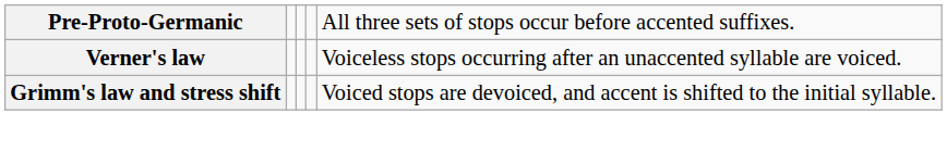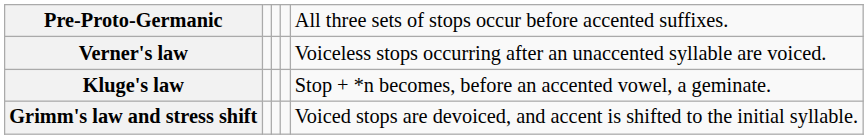 <table class="wikitable">
 <tr>
 <th>Pre-Proto-Germanic</th>
 <td></td>
 <td></td>
 <td></td>
 <td>All three sets of stops occur before accented suffixes.</td>
 </tr>
 <tr>
 <th>Verner's law</th>
 <td></td>
 <td></td>
 <td></td>
 <td>Voiceless stops occurring after an unaccented syllable are voiced.</td>
 </tr>
 <tr>
+<th>Kluge's law</th>
+<td></td>
+<td></td>
+<td></td>
+<td>Stop + *n becomes, before an accented vowel, a geminate.</td>
+</tr>
+<tr>
 <th>Grimm's law and stress shift</th>
 <td></td>
 <td></td>
 <td></td>
 <td>Voiced stops are devoiced, and accent is shifted to the initial syllable.</td>
 </tr>
 </table>
